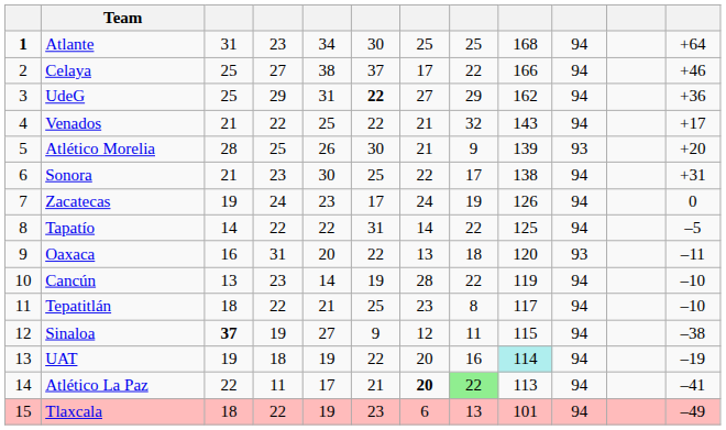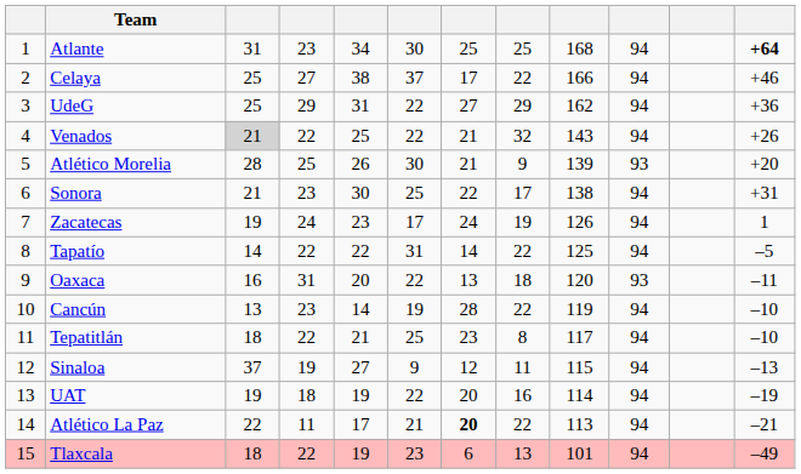 <table class="wikitable sortable" style="text-align: center;">
 <tr>
 <th width=28><br></th>
 <th width=150>Team</th>
 <th width=40></th>
 <th width=40></th>
 <th width=40></th>
 <th width=40></th>
 <th width=40></th>
 <th width=40></th>
 <th width=45></th>
 <th width=45></th>
 <th width=50><br></th>
 <th width=45><br></th>
 </tr>
 <tr>
-<td><strong>1</strong></td>
+<td>1</td>
 <td align=left><a href='#'>Atlante</a></td>
 <td>31</td>
 <td>23</td>
 <td>34</td>
 <td>30</td>
 <td>25</td>
 <td>25</td>
 <td>168</td>
 <td>94</td>
 <td><strong></strong></td>
-<td>+64</td>
+<td><strong>+64</strong></td>
 </tr>
 <tr>
 <td>2</td>
 <td align=left><a href='#'>Celaya</a></td>
 <td>25</td>
 <td>27</td>
 <td>38</td>
 <td>37</td>
 <td>17</td>
 <td>22</td>
 <td>166</td>
 <td>94</td>
 <td><strong></strong></td>
 <td>+46</td>
 </tr>
 <tr>
 <td>3</td>
 <td align=left><a href='#'>UdeG</a></td>
 <td>25</td>
 <td>29</td>
 <td>31</td>
-<td><strong>22</strong></td>
+<td>22</td>
 <td>27</td>
 <td>29</td>
 <td>162</td>
 <td>94</td>
 <td><strong></strong></td>
 <td>+36</td>
 </tr>
 <tr>
 <td>4</td>
 <td align=left><a href='#'>Venados</a></td>
-<td>21</td>
+<td style="background: lightgrey;">21</td>
 <td>22</td>
 <td>25</td>
 <td>22</td>
 <td>21</td>
 <td>32</td>
 <td>143</td>
 <td>94</td>
 <td><strong></strong></td>
-<td>+17</td>
+<td>+26</td>
 </tr>
 <tr>
 <td>5</td>
 <td align=left><a href='#'>Atlético Morelia</a></td>
 <td>28</td>
 <td>25</td>
 <td>26</td>
 <td>30</td>
 <td>21</td>
 <td>9</td>
 <td>139</td>
 <td>93</td>
 <td><strong></strong></td>
 <td>+20</td>
 </tr>
 <tr>
 <td>6</td>
 <td align=left><a href='#'>Sonora</a></td>
 <td>21</td>
 <td>23</td>
 <td>30</td>
 <td>25</td>
 <td>22</td>
 <td>17</td>
 <td>138</td>
 <td>94</td>
 <td><strong></strong></td>
 <td>+31</td>
 </tr>
 <tr>
 <td>7</td>
 <td align=left><a href='#'>Zacatecas</a></td>
 <td>19</td>
 <td>24</td>
 <td>23</td>
 <td>17</td>
 <td>24</td>
 <td>19</td>
 <td>126</td>
 <td>94</td>
 <td><strong></strong></td>
-<td>0</td>
+<td>1</td>
 </tr>
 <tr>
 <td>8</td>
 <td align=left><a href='#'>Tapatío</a></td>
 <td>14</td>
 <td>22</td>
 <td>22</td>
 <td>31</td>
 <td>14</td>
 <td>22</td>
 <td>125</td>
 <td>94</td>
 <td><strong></strong></td>
 <td>–5</td>
 </tr>
 <tr>
 <td>9</td>
 <td align=left><a href='#'>Oaxaca</a></td>
 <td>16</td>
 <td>31</td>
 <td>20</td>
 <td>22</td>
 <td>13</td>
 <td>18</td>
 <td>120</td>
 <td>93</td>
 <td><strong></strong></td>
 <td>–11</td>
 </tr>
 <tr>
 <td>10</td>
 <td align=left><a href='#'>Cancún</a></td>
 <td>13</td>
 <td>23</td>
 <td>14</td>
 <td>19</td>
 <td>28</td>
 <td>22</td>
 <td>119</td>
 <td>94</td>
 <td><strong></strong></td>
 <td>–10</td>
 </tr>
 <tr>
 <td>11</td>
 <td align=left><a href='#'>Tepatitlán</a></td>
 <td>18</td>
 <td>22</td>
 <td>21</td>
 <td>25</td>
 <td>23</td>
 <td>8</td>
 <td>117</td>
 <td>94</td>
 <td><strong></strong></td>
 <td>–10</td>
 </tr>
 <tr>
 <td>12</td>
 <td align=left><a href='#'>Sinaloa</a></td>
-<td><strong>37</strong></td>
+<td>37</td>
 <td>19</td>
 <td>27</td>
 <td>9</td>
 <td>12</td>
 <td>11</td>
 <td>115</td>
 <td>94</td>
 <td><strong></strong></td>
-<td>–38</td>
+<td>–13</td>
 </tr>
 <tr>
 <td>13</td>
 <td align=left><a href='#'>UAT</a></td>
 <td>19</td>
 <td>18</td>
 <td>19</td>
 <td>22</td>
 <td>20</td>
 <td>16</td>
-<td style="background: paleturquoise;">114</td>
+<td>114</td>
 <td>94</td>
 <td><strong></strong></td>
 <td>–19</td>
 </tr>
 <tr>
 <td>14</td>
 <td align=left><a href='#'>Atlético La Paz</a></td>
 <td>22</td>
 <td>11</td>
 <td>17</td>
 <td>21</td>
 <td><strong>20</strong></td>
-<td style="background: lightgreen;">22</td>
+<td>22</td>
 <td>113</td>
 <td>94</td>
 <td><strong></strong></td>
-<td>–41</td>
+<td>–21</td>
 </tr>
 <tr style="text-align:center;background:#FFBBBB">
 <td>15</td>
 <td align=left><a href='#'>Tlaxcala</a></td>
 <td>18</td>
 <td>22</td>
 <td>19</td>
 <td>23</td>
 <td>6</td>
 <td>13</td>
 <td>101</td>
 <td>94</td>
 <td><strong></strong></td>
 <td>–49</td>
 </tr>
 </table>
